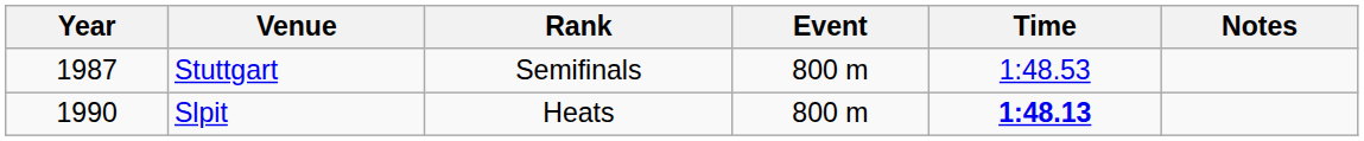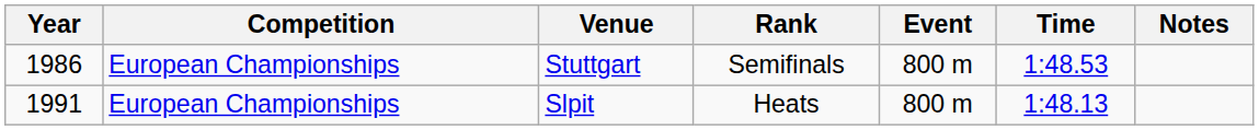 <table class="wikitable" width=50% style="font-size100%; text-align:center;">
 <tr>
 <th>Year</th>
+<th>Competition</th>
 <th>Venue</th>
 <th>Rank</th>
 <th>Event</th>
 <th>Time</th>
 <th>Notes</th>
 </tr>
 <tr>
-<td>1987</td>
+<td>1986</td>
+<td align=left><a href='#'>European Championships</a></td>
 <td align=left> <a href='#'>Stuttgart</a></td>
 <td>Semifinals</td>
 <td>800 m</td>
 <td><a href='#'>1:48.53</a></td>
 <td></td>
 </tr>
 <tr>
-<td>1990</td>
+<td>1991</td>
+<td align=left><a href='#'>European Championships</a></td>
 <td align=left> <a href='#'>Slpit</a></td>
 <td>Heats</td>
 <td>800 m</td>
-<td><strong><a href='#'>1:48.13</a></strong></td>
+<td><a href='#'>1:48.13</a></td>
 <td></td>
 </tr>
 </table>
